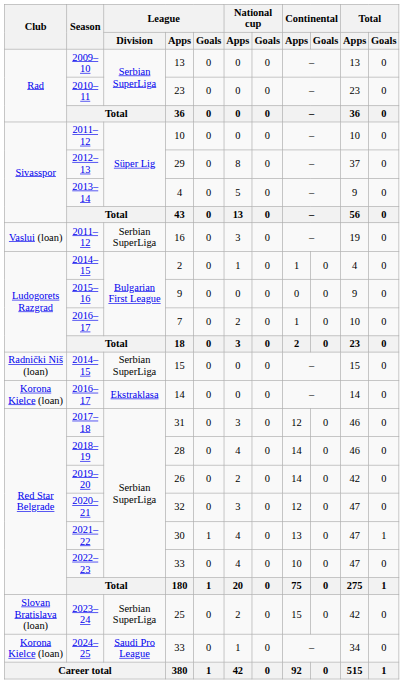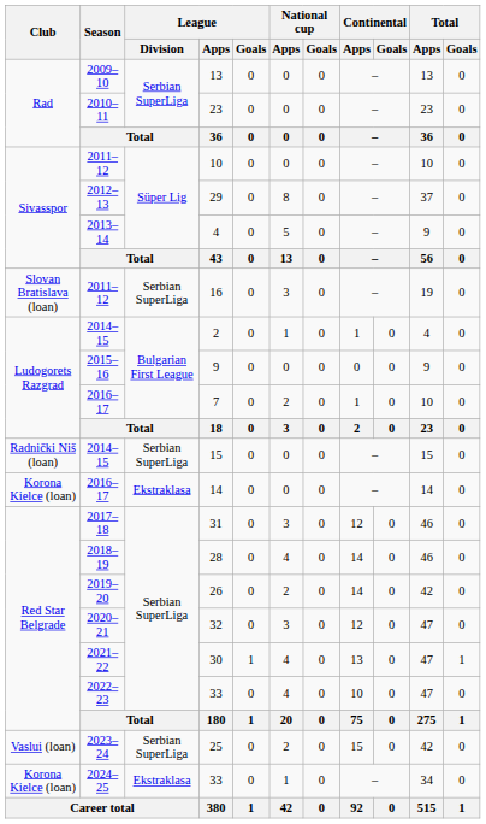 <table class="wikitable" style="text-align:center">
 <tr>
 <th rowspan="2">Club</th>
 <th rowspan="2">Season</th>
 <th colspan="3">League</th>
 <th colspan="2">National cup</th>
 <th colspan="2">Continental</th>
 <th colspan="2">Total</th>
 </tr>
 <tr>
 <th>Division</th>
 <th>Apps</th>
 <th>Goals</th>
 <th>Apps</th>
 <th>Goals</th>
 <th>Apps</th>
 <th>Goals</th>
 <th>Apps</th>
 <th>Goals</th>
 </tr>
 <tr>
 <td rowspan="3"><a href='#'>Rad</a></td>
 <td><a href='#'>2009–10</a></td>
 <td rowspan="2"><a href='#'>Serbian SuperLiga</a></td>
 <td>13</td>
 <td>0</td>
 <td>0</td>
 <td>0</td>
 <td colspan="2">–</td>
 <td>13</td>
 <td>0</td>
 </tr>
 <tr>
 <td><a href='#'>2010–11</a></td>
 <td>23</td>
 <td>0</td>
 <td>0</td>
 <td>0</td>
 <td colspan="2">–</td>
 <td>23</td>
 <td>0</td>
 </tr>
 <tr>
 <th colspan="2">Total</th>
 <th>36</th>
 <th>0</th>
 <th>0</th>
 <th>0</th>
 <th colspan="2">–</th>
 <th>36</th>
 <th>0</th>
 </tr>
 <tr>
 <td rowspan="4"><a href='#'>Sivasspor</a></td>
 <td><a href='#'>2011–12</a></td>
 <td rowspan="3"><a href='#'>Süper Lig</a></td>
 <td>10</td>
 <td>0</td>
 <td>0</td>
 <td>0</td>
 <td colspan="2">–</td>
 <td>10</td>
 <td>0</td>
 </tr>
 <tr>
 <td><a href='#'>2012–13</a></td>
 <td>29</td>
 <td>0</td>
 <td>8</td>
 <td>0</td>
 <td colspan="2">–</td>
 <td>37</td>
 <td>0</td>
 </tr>
 <tr>
 <td><a href='#'>2013–14</a></td>
 <td>4</td>
 <td>0</td>
 <td>5</td>
 <td>0</td>
 <td colspan="2">–</td>
 <td>9</td>
 <td>0</td>
 </tr>
 <tr>
 <th colspan="2">Total</th>
 <th>43</th>
 <th>0</th>
 <th>13</th>
 <th>0</th>
 <th colspan="2">–</th>
 <th>56</th>
 <th>0</th>
 </tr>
 <tr>
-<td><a href='#'>Vaslui</a> (loan)</td>
+<td><a href='#'>Slovan Bratislava</a> (loan)</td>
 <td><a href='#'>2011–12</a></td>
 <td>Serbian SuperLiga</td>
 <td>16</td>
 <td>0</td>
 <td>3</td>
 <td>0</td>
 <td colspan="2">–</td>
 <td>19</td>
 <td>0</td>
 </tr>
 <tr>
 <td rowspan="4"><a href='#'>Ludogorets Razgrad</a></td>
 <td><a href='#'>2014–15</a></td>
 <td rowspan="3"><a href='#'>Bulgarian First League</a></td>
 <td>2</td>
 <td>0</td>
 <td>1</td>
 <td>0</td>
 <td>1</td>
 <td>0</td>
 <td>4</td>
 <td>0</td>
 </tr>
 <tr>
 <td><a href='#'>2015–16</a></td>
 <td>9</td>
 <td>0</td>
 <td>0</td>
 <td>0</td>
 <td>0</td>
 <td>0</td>
 <td>9</td>
 <td>0</td>
 </tr>
 <tr>
 <td><a href='#'>2016–17</a></td>
 <td>7</td>
 <td>0</td>
 <td>2</td>
 <td>0</td>
 <td>1</td>
 <td>0</td>
 <td>10</td>
 <td>0</td>
 </tr>
 <tr>
 <th colspan="2">Total</th>
 <th>18</th>
 <th>0</th>
 <th>3</th>
 <th>0</th>
 <th>2</th>
 <th>0</th>
 <th>23</th>
 <th>0</th>
 </tr>
 <tr>
 <td><a href='#'>Radnički Niš</a> (loan)</td>
 <td><a href='#'>2014–15</a></td>
 <td>Serbian SuperLiga</td>
 <td>15</td>
 <td>0</td>
 <td>0</td>
 <td>0</td>
 <td colspan="2">–</td>
 <td>15</td>
 <td>0</td>
 </tr>
 <tr>
 <td><a href='#'>Korona Kielce</a> (loan)</td>
 <td><a href='#'>2016–17</a></td>
 <td><a href='#'>Ekstraklasa</a></td>
 <td>14</td>
 <td>0</td>
 <td>0</td>
 <td>0</td>
 <td colspan="2">–</td>
 <td>14</td>
 <td>0</td>
 </tr>
 <tr>
 <td rowspan="7"><a href='#'>Red Star Belgrade</a></td>
 <td><a href='#'>2017–18</a></td>
 <td rowspan="6">Serbian SuperLiga</td>
 <td>31</td>
 <td>0</td>
 <td>3</td>
 <td>0</td>
 <td>12</td>
 <td>0</td>
 <td>46</td>
 <td>0</td>
 </tr>
 <tr>
 <td><a href='#'>2018–19</a></td>
 <td>28</td>
 <td>0</td>
 <td>4</td>
 <td>0</td>
 <td>14</td>
 <td>0</td>
 <td>46</td>
 <td>0</td>
 </tr>
 <tr>
 <td><a href='#'>2019–20</a></td>
 <td>26</td>
 <td>0</td>
 <td>2</td>
 <td>0</td>
 <td>14</td>
 <td>0</td>
 <td>42</td>
 <td>0</td>
 </tr>
 <tr>
 <td><a href='#'>2020–21</a></td>
 <td>32</td>
 <td>0</td>
 <td>3</td>
 <td>0</td>
 <td>12</td>
 <td>0</td>
 <td>47</td>
 <td>0</td>
 </tr>
 <tr>
 <td><a href='#'>2021–22</a></td>
 <td>30</td>
 <td>1</td>
 <td>4</td>
 <td>0</td>
 <td>13</td>
 <td>0</td>
 <td>47</td>
 <td>1</td>
 </tr>
 <tr>
 <td><a href='#'>2022–23</a></td>
 <td>33</td>
 <td>0</td>
 <td>4</td>
 <td>0</td>
 <td>10</td>
 <td>0</td>
 <td>47</td>
 <td>0</td>
 </tr>
 <tr>
 <th colspan="2">Total</th>
 <th>180</th>
 <th>1</th>
 <th>20</th>
 <th>0</th>
 <th>75</th>
 <th>0</th>
 <th>275</th>
 <th>1</th>
 </tr>
 <tr>
-<td><a href='#'>Slovan Bratislava</a> (loan)</td>
+<td><a href='#'>Vaslui</a> (loan)</td>
 <td><a href='#'>2023–24</a></td>
 <td>Serbian SuperLiga</td>
 <td>25</td>
 <td>0</td>
 <td>2</td>
 <td>0</td>
 <td>15</td>
 <td>0</td>
 <td>42</td>
 <td>0</td>
 </tr>
 <tr>
 <td><a href='#'>Korona Kielce</a> (loan)</td>
 <td><a href='#'>2024–25</a></td>
-<td><a href='#'>Saudi Pro League</a></td>
+<td><a href='#'>Ekstraklasa</a></td>
 <td>33</td>
 <td>0</td>
 <td>1</td>
 <td>0</td>
 <td colspan="2">–</td>
 <td>34</td>
 <td>0</td>
 </tr>
 <tr>
 <th colspan="3">Career total</th>
 <th>380</th>
 <th>1</th>
 <th>42</th>
 <th>0</th>
 <th>92</th>
 <th>0</th>
 <th>515</th>
 <th>1</th>
 </tr>
 </table>
